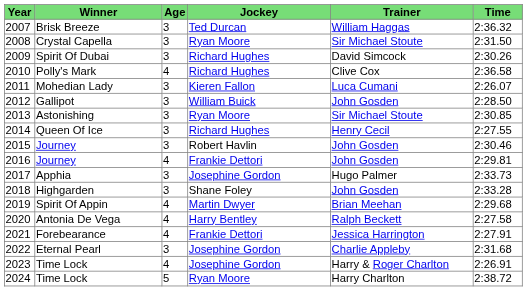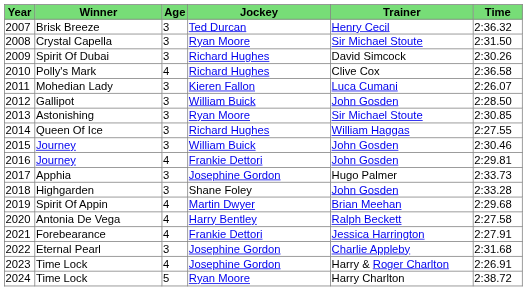 <table class = "sortable" | border="1" style="border-collapse: collapse; font-size:90%">
 <tr bgcolor="#77dd77" align="center">
 <th style="width:36px"><strong>Year</strong></th>
 <th style="width:160px"><strong>Winner</strong></th>
 <th style="width:30px"><strong>Age</strong></th>
 <th style="width:180px"><strong>Jockey</strong></th>
 <th style="width:180px"><strong>Trainer</strong></th>
 <th style="width:60px"><strong>Time</strong></th>
 </tr>
 <tr>
 <td>2007</td>
 <td>Brisk Breeze</td>
 <td>3</td>
 <td><a href='#'>Ted Durcan</a></td>
-<td><a href='#'>William Haggas</a></td>
+<td><a href='#'>Henry Cecil</a></td>
 <td>2:36.32</td>
 </tr>
 <tr>
 <td>2008</td>
 <td>Crystal Capella</td>
 <td>3</td>
 <td><a href='#'>Ryan Moore</a></td>
 <td><a href='#'>Sir Michael Stoute</a></td>
 <td>2:31.50</td>
 </tr>
 <tr>
 <td>2009</td>
 <td>Spirit Of Dubai</td>
 <td>3</td>
 <td><a href='#'>Richard Hughes</a></td>
 <td>David Simcock</td>
 <td>2:30.26</td>
 </tr>
 <tr>
 <td>2010</td>
 <td>Polly's Mark</td>
 <td>4</td>
 <td><a href='#'>Richard Hughes</a></td>
 <td>Clive Cox</td>
 <td>2:36.58</td>
 </tr>
 <tr>
 <td>2011</td>
 <td>Mohedian Lady</td>
 <td>3</td>
 <td><a href='#'>Kieren Fallon</a></td>
 <td><a href='#'>Luca Cumani</a></td>
 <td>2:26.07</td>
 </tr>
 <tr>
 <td>2012</td>
 <td>Gallipot</td>
 <td>3</td>
 <td><a href='#'>William Buick</a></td>
 <td><a href='#'>John Gosden</a></td>
 <td>2:28.50</td>
 </tr>
 <tr>
 <td>2013</td>
 <td>Astonishing</td>
 <td>3</td>
 <td><a href='#'>Ryan Moore</a></td>
 <td><a href='#'>Sir Michael Stoute</a></td>
 <td>2:30.85</td>
 </tr>
 <tr>
 <td>2014</td>
 <td>Queen Of Ice</td>
 <td>3</td>
 <td><a href='#'>Richard Hughes</a></td>
-<td><a href='#'>Henry Cecil</a></td>
+<td><a href='#'>William Haggas</a></td>
 <td>2:27.55</td>
 </tr>
 <tr>
 <td>2015</td>
 <td><a href='#'>Journey</a></td>
 <td>3</td>
-<td>Robert Havlin</td>
+<td><a href='#'>William Buick</a></td>
 <td><a href='#'>John Gosden</a></td>
 <td>2:30.46</td>
 </tr>
 <tr>
 <td>2016</td>
 <td><a href='#'>Journey</a></td>
 <td>4</td>
 <td><a href='#'>Frankie Dettori</a></td>
 <td><a href='#'>John Gosden</a></td>
 <td>2:29.81</td>
 </tr>
 <tr>
 <td>2017</td>
 <td>Apphia</td>
 <td>3</td>
 <td><a href='#'>Josephine Gordon</a></td>
 <td>Hugo Palmer</td>
 <td>2:33.73</td>
 </tr>
 <tr>
 <td>2018</td>
 <td>Highgarden</td>
 <td>3</td>
 <td>Shane Foley</td>
 <td><a href='#'>John Gosden</a></td>
 <td>2:33.28</td>
 </tr>
 <tr>
 <td>2019</td>
 <td>Spirit Of Appin</td>
 <td>4</td>
 <td><a href='#'>Martin Dwyer</a></td>
 <td><a href='#'>Brian Meehan</a></td>
 <td>2:29.68</td>
 </tr>
 <tr>
 <td>2020</td>
 <td>Antonia De Vega</td>
 <td>4</td>
 <td><a href='#'>Harry Bentley</a></td>
 <td><a href='#'>Ralph Beckett</a></td>
 <td>2:27.58</td>
 </tr>
 <tr>
 <td>2021</td>
 <td>Forebearance</td>
 <td>4</td>
 <td><a href='#'>Frankie Dettori</a></td>
 <td><a href='#'>Jessica Harrington</a></td>
 <td>2:27.91</td>
 </tr>
 <tr>
 <td>2022</td>
 <td>Eternal Pearl</td>
 <td>3</td>
 <td><a href='#'>Josephine Gordon</a></td>
 <td><a href='#'>Charlie Appleby</a></td>
 <td>2:31.68</td>
 </tr>
 <tr>
 <td>2023</td>
 <td>Time Lock</td>
 <td>4</td>
 <td><a href='#'>Josephine Gordon</a></td>
 <td>Harry & <a href='#'>Roger Charlton</a></td>
 <td>2:26.91</td>
 </tr>
 <tr>
 <td>2024</td>
 <td>Time Lock</td>
 <td>5</td>
 <td><a href='#'>Ryan Moore</a></td>
 <td>Harry Charlton</td>
 <td>2:38.72</td>
 </tr>
 </table>
